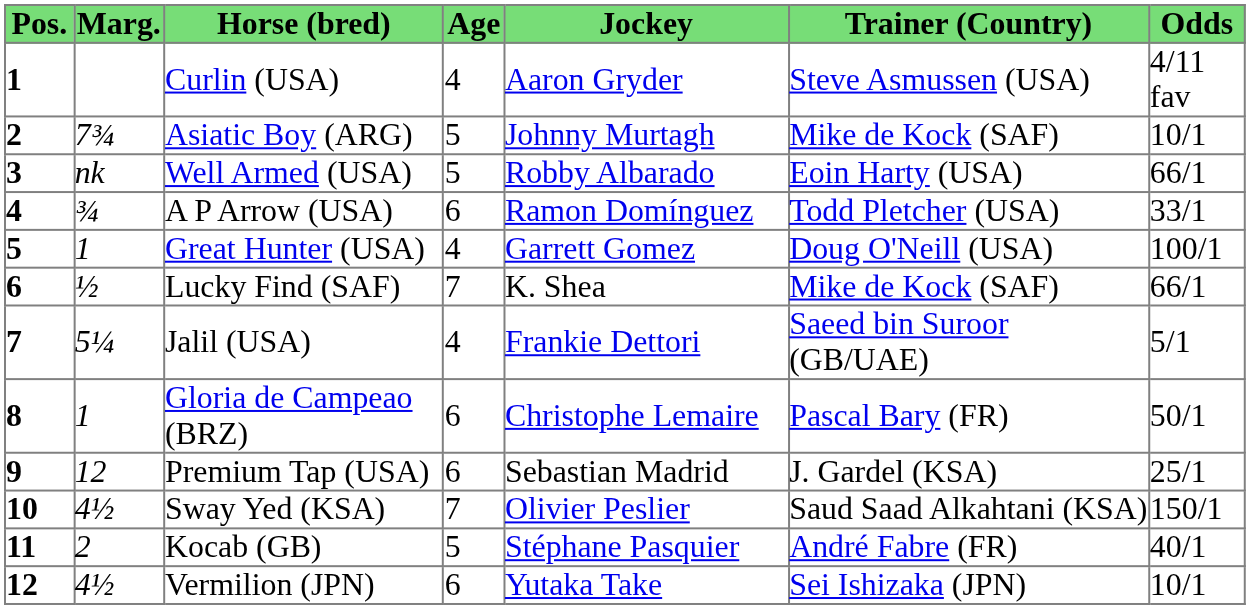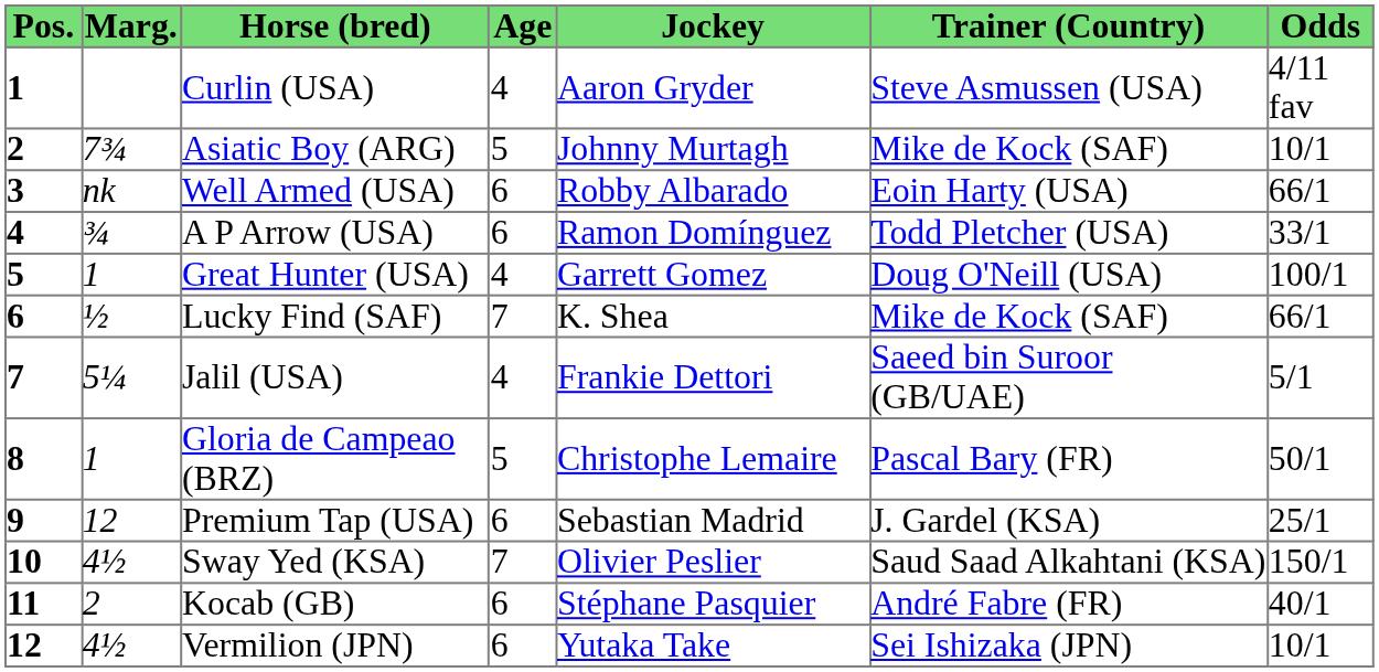 <table class = "sortable" | border="1" cellpadding="0" style="border-collapse: collapse;">
 <tr style="background:#7d7; text-align:center;">
 <th style="width:35px;"><strong>Pos.</strong></th>
 <th style="width:45px;"><strong>Marg.</strong></th>
 <th style="width:160px;"><strong>Horse (bred)</strong></th>
 <th style="width:30px;"><strong>Age</strong></th>
 <th style="width:160px;"><strong>Jockey</strong></th>
 <th style="width:210px;"><strong>Trainer (Country)</strong></th>
 <th style="width:50px;"><strong>Odds</strong></th>
 </tr>
 <tr>
 <td><strong>1</strong></td>
 <td></td>
 <td><a href='#'>Curlin</a> (USA)</td>
 <td>4</td>
 <td><a href='#'>Aaron Gryder</a></td>
 <td><a href='#'>Steve Asmussen</a> (USA)</td>
 <td>4/11 fav</td>
 </tr>
 <tr>
 <td><strong>2</strong></td>
 <td><em>7¾</em></td>
 <td><a href='#'>Asiatic Boy</a> (ARG)</td>
 <td>5</td>
 <td><a href='#'>Johnny Murtagh</a></td>
 <td><a href='#'>Mike de Kock</a> (SAF)</td>
 <td>10/1</td>
 </tr>
 <tr>
 <td><strong>3</strong></td>
 <td><em>nk</em></td>
 <td><a href='#'>Well Armed</a> (USA)</td>
-<td>5</td>
+<td>6</td>
 <td><a href='#'>Robby Albarado</a></td>
 <td><a href='#'>Eoin Harty</a> (USA)</td>
 <td>66/1</td>
 </tr>
 <tr>
 <td><strong>4</strong></td>
 <td><em>¾</em></td>
 <td>A P Arrow (USA)</td>
 <td>6</td>
 <td><a href='#'>Ramon Domínguez</a></td>
 <td><a href='#'>Todd Pletcher</a> (USA)</td>
 <td>33/1</td>
 </tr>
 <tr>
 <td><strong>5</strong></td>
 <td><em>1</em></td>
 <td><a href='#'>Great Hunter</a> (USA)</td>
 <td>4</td>
 <td><a href='#'>Garrett Gomez</a></td>
 <td><a href='#'>Doug O'Neill</a> (USA)</td>
 <td>100/1</td>
 </tr>
 <tr>
 <td><strong>6</strong></td>
 <td><em>½</em></td>
 <td>Lucky Find (SAF)</td>
 <td>7</td>
 <td>K. Shea</td>
 <td><a href='#'>Mike de Kock</a> (SAF)</td>
 <td>66/1</td>
 </tr>
 <tr>
 <td><strong>7</strong></td>
 <td><em>5¼</em></td>
 <td>Jalil (USA)</td>
 <td>4</td>
 <td><a href='#'>Frankie Dettori</a></td>
 <td><a href='#'>Saeed bin Suroor</a> (GB/UAE)</td>
 <td>5/1</td>
 </tr>
 <tr>
 <td><strong>8</strong></td>
 <td><em>1</em></td>
 <td><a href='#'>Gloria de Campeao</a> (BRZ)</td>
-<td>6</td>
+<td>5</td>
 <td><a href='#'>Christophe Lemaire</a></td>
 <td><a href='#'>Pascal Bary</a> (FR)</td>
 <td>50/1</td>
 </tr>
 <tr>
 <td><strong>9</strong></td>
 <td><em>12</em></td>
 <td>Premium Tap (USA)</td>
 <td>6</td>
 <td>Sebastian Madrid</td>
 <td>J. Gardel (KSA)</td>
 <td>25/1</td>
 </tr>
 <tr>
 <td><strong>10</strong></td>
 <td><em>4½</em></td>
 <td>Sway Yed (KSA)</td>
 <td>7</td>
 <td><a href='#'>Olivier Peslier</a></td>
 <td>Saud Saad Alkahtani (KSA)</td>
 <td>150/1</td>
 </tr>
 <tr>
 <td><strong>11</strong></td>
 <td><em>2</em></td>
 <td>Kocab (GB)</td>
-<td>5</td>
+<td>6</td>
 <td><a href='#'>Stéphane Pasquier</a></td>
 <td><a href='#'>André Fabre</a> (FR)</td>
 <td>40/1</td>
 </tr>
 <tr>
 <td><strong>12</strong></td>
 <td><em>4½</em></td>
 <td>Vermilion (JPN)</td>
 <td>6</td>
 <td><a href='#'>Yutaka Take</a></td>
 <td><a href='#'>Sei Ishizaka</a> (JPN)</td>
 <td>10/1</td>
 </tr>
 </table>
